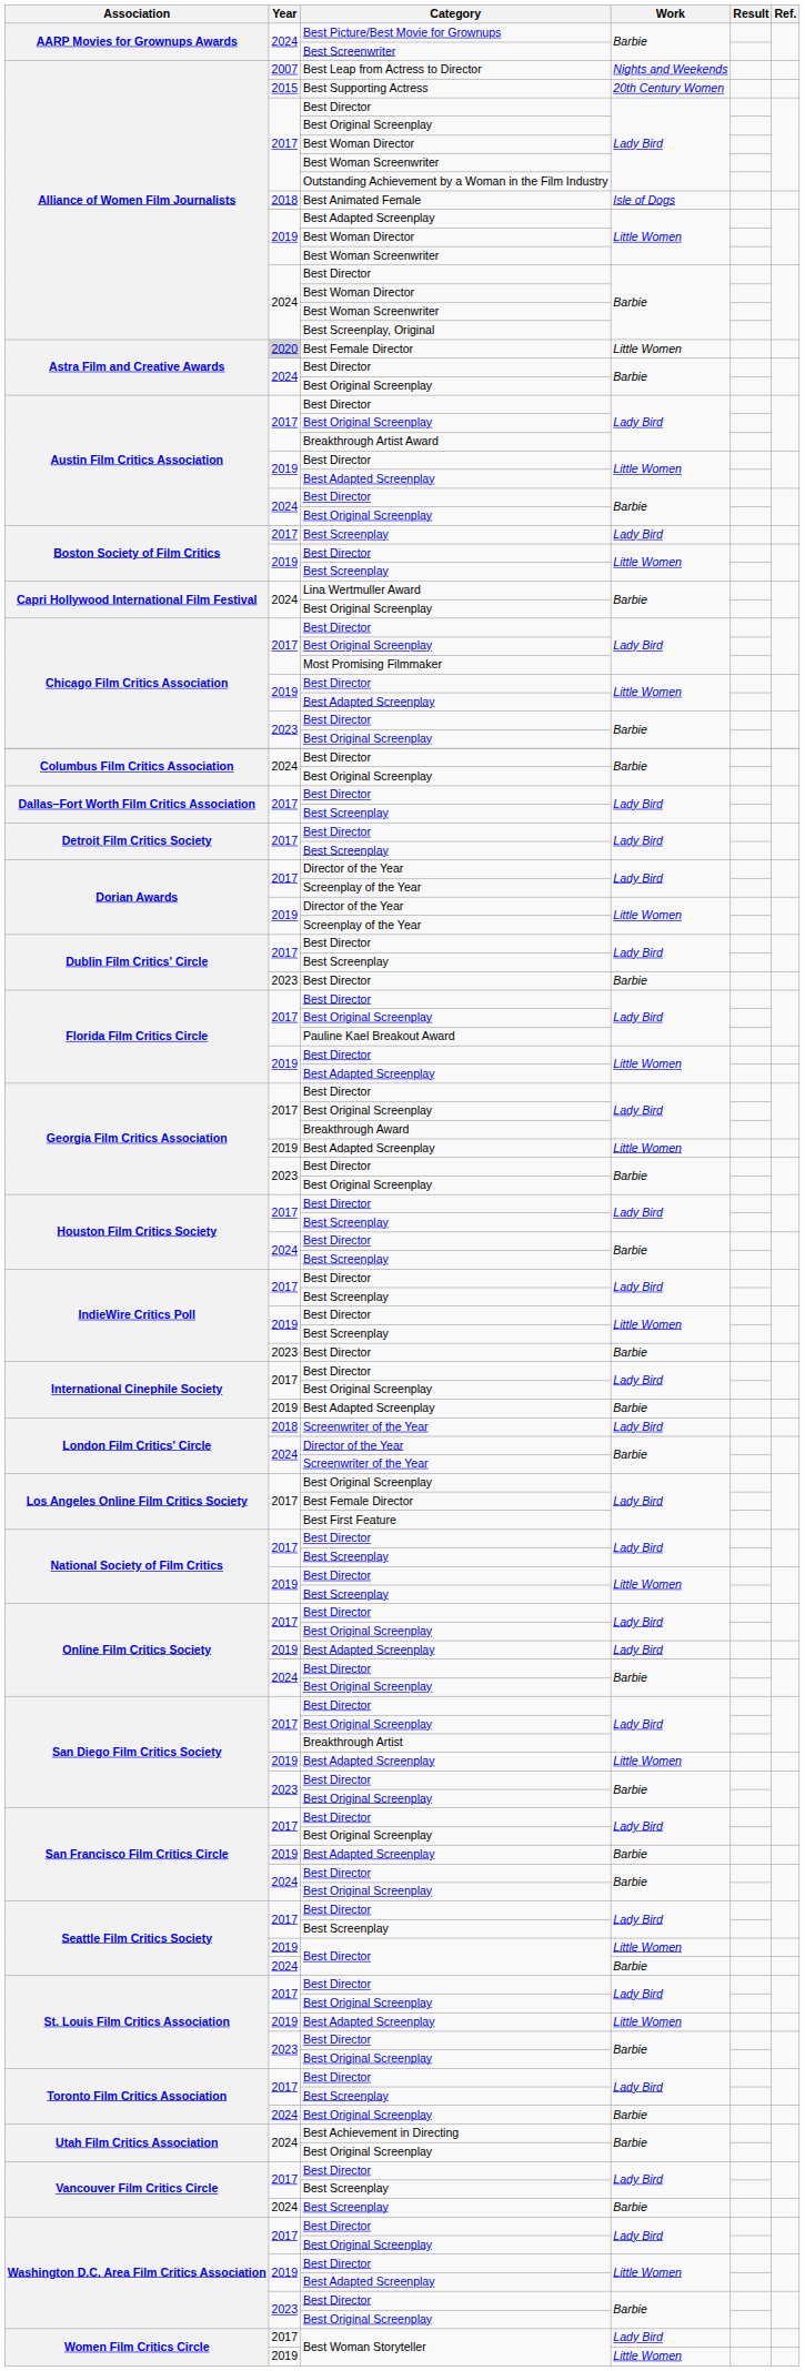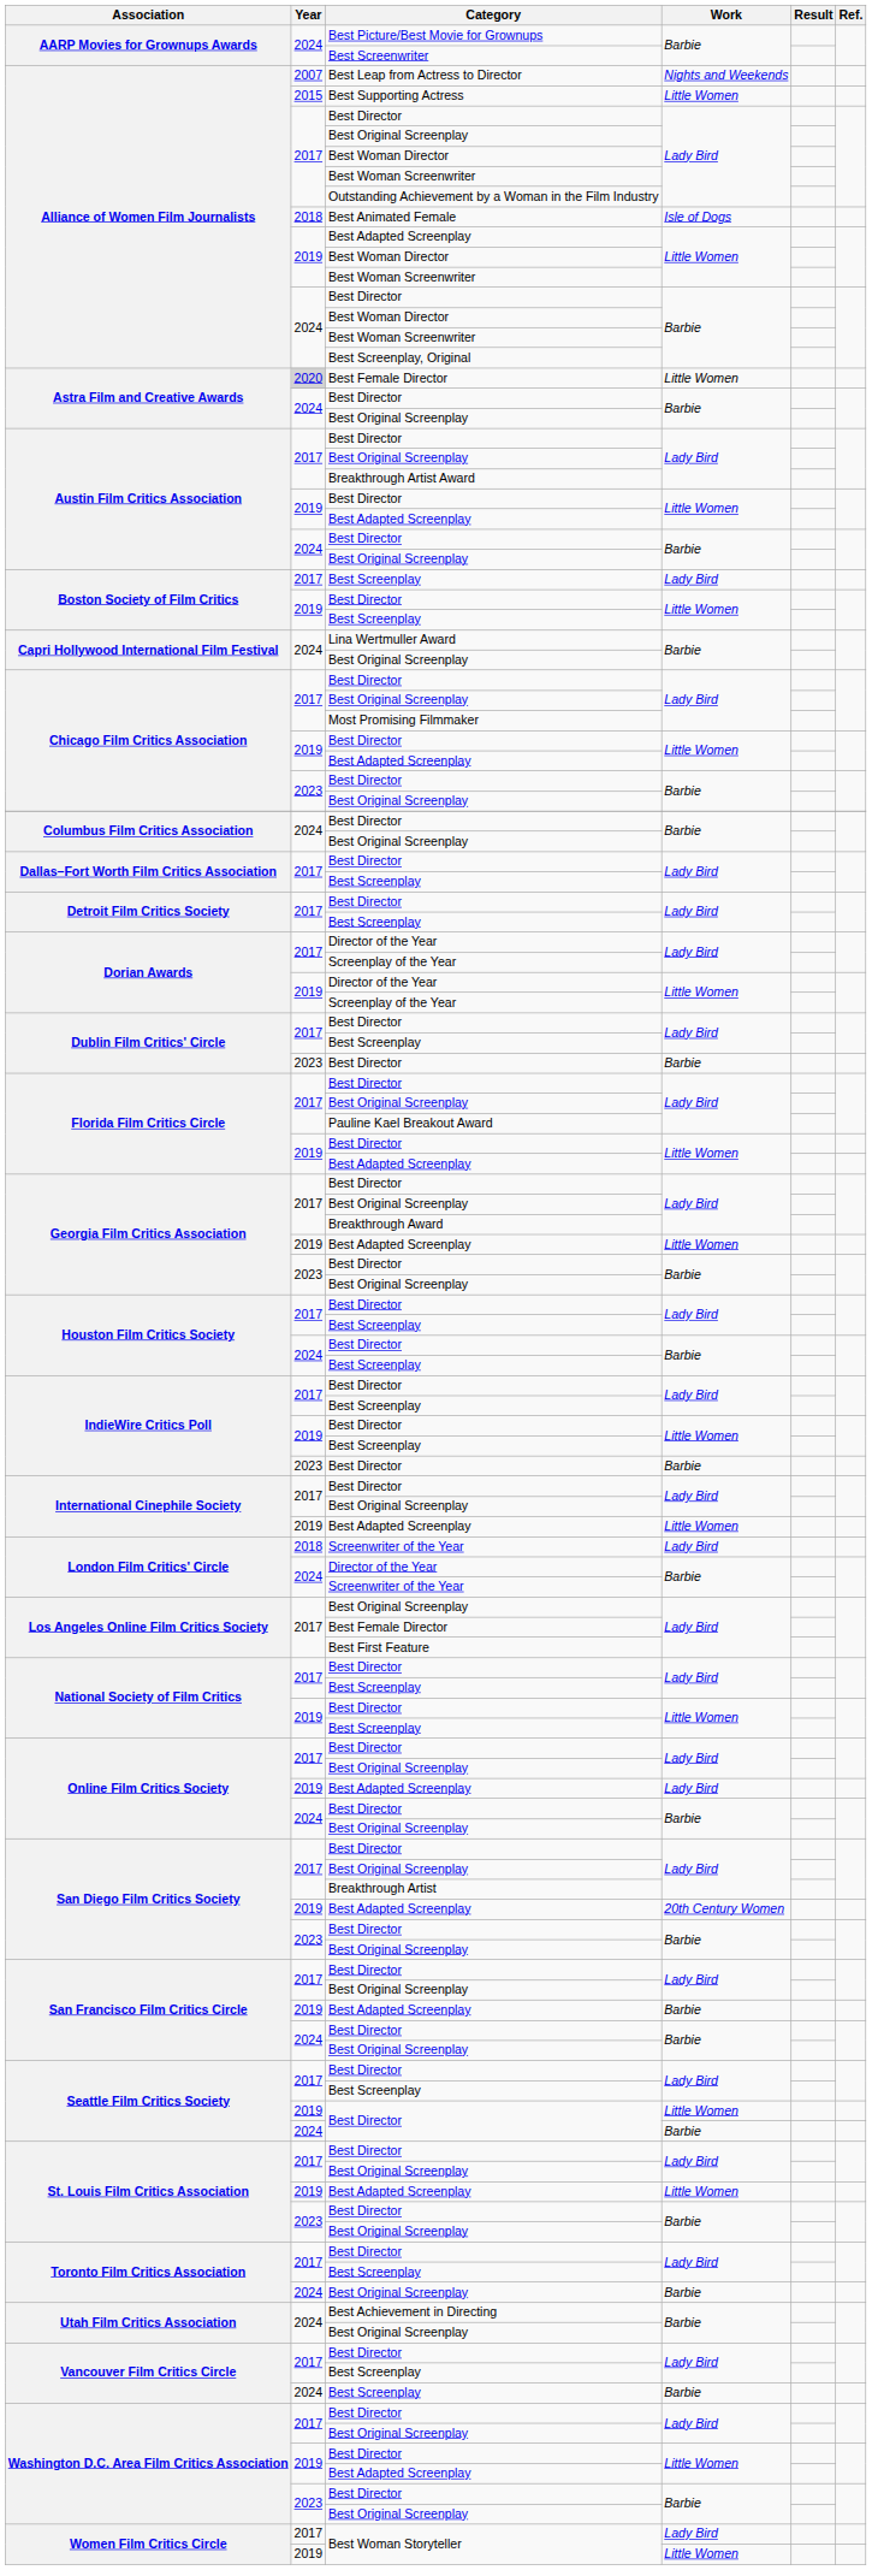 <table class="wikitable">
 <tr>
 <th>Association</th>
 <th>Year</th>
 <th>Category</th>
 <th>Work</th>
 <th>Result</th>
 <th>Ref.</th>
 </tr>
 <tr>
 <th scope="row" rowspan=2><a href='#'>AARP Movies for Grownups Awards</a></th>
 <td rowspan="2"><a href='#'>2024</a></td>
 <td><a href='#'>Best Picture/Best Movie for Grownups</a></td>
 <td rowspan="2"><em>Barbie</em></td>
 <td></td>
 <td rowspan="2" align="center"></td>
 </tr>
 <tr>
 <td><a href='#'>Best Screenwriter</a></td>
 <td></td>
 </tr>
 <tr>
 <th scope="row" rowspan=15><a href='#'>Alliance of Women Film Journalists</a></th>
 <td><a href='#'>2007</a></td>
 <td>Best Leap from Actress to Director</td>
 <td><em><a href='#'>Nights and Weekends</a></em></td>
 <td></td>
 <td style="text-align:center;"></td>
 </tr>
 <tr>
 <td><a href='#'>2015</a></td>
 <td>Best Supporting Actress</td>
-<td><em><a href='#'>20th Century Women</a></em></td>
+<td><em><a href='#'>Little Women</a></em></td>
 <td></td>
 <td style="text-align:center;"></td>
 </tr>
 <tr>
 <td rowspan="5"><a href='#'>2017</a></td>
 <td>Best Director</td>
 <td rowspan="5"><em><a href='#'>Lady Bird</a></em></td>
 <td></td>
 <td style="text-align:center;" rowspan="5"></td>
 </tr>
 <tr>
 <td>Best Original Screenplay</td>
 <td></td>
 </tr>
 <tr>
 <td>Best Woman Director</td>
 <td></td>
 </tr>
 <tr>
 <td>Best Woman Screenwriter</td>
 <td></td>
 </tr>
 <tr>
 <td>Outstanding Achievement by a Woman in the Film Industry</td>
 <td></td>
 </tr>
 <tr>
 <td><a href='#'>2018</a></td>
 <td>Best Animated Female</td>
 <td><em><a href='#'>Isle of Dogs</a></em></td>
 <td></td>
 <td style="text-align:center;"></td>
 </tr>
 <tr>
 <td rowspan="3"><a href='#'>2019</a></td>
 <td>Best Adapted Screenplay</td>
 <td rowspan="3"><em><a href='#'>Little Women</a></em></td>
 <td></td>
 <td style="text-align:center;" rowspan="3"></td>
 </tr>
 <tr>
 <td>Best Woman Director</td>
 <td></td>
 </tr>
 <tr>
 <td>Best Woman Screenwriter</td>
 <td></td>
 </tr>
 <tr>
 <td rowspan="4">2024</td>
 <td>Best Director</td>
 <td rowspan="4"><em>Barbie</em></td>
 <td></td>
 <td rowspan="4" align="center"></td>
 </tr>
 <tr>
 <td>Best Woman Director</td>
 <td></td>
 </tr>
 <tr>
 <td>Best Woman Screenwriter</td>
 <td></td>
 </tr>
 <tr>
 <td>Best Screenplay, Original</td>
 <td></td>
 </tr>
 <tr>
 <th scope="row" rowspan=3><a href='#'>Astra Film and Creative Awards</a></th>
 <td style="background: lightgrey;"><a href='#'>2020</a></td>
 <td>Best Female Director</td>
 <td><em>Little Women</em></td>
 <td></td>
 <td align="center"></td>
 </tr>
 <tr>
 <td rowspan="2"><a href='#'>2024</a></td>
 <td>Best Director</td>
 <td rowspan="2"><em>Barbie</em></td>
 <td></td>
 <td rowspan="2" align="center"></td>
 </tr>
 <tr>
 <td>Best Original Screenplay</td>
 <td></td>
 </tr>
 <tr>
 <th scope="row" rowspan=7><a href='#'>Austin Film Critics Association</a></th>
 <td rowspan="3"><a href='#'>2017</a></td>
 <td>Best Director</td>
 <td rowspan="3"><em><a href='#'>Lady Bird</a></em></td>
 <td></td>
 <td style="text-align:center;" rowspan="3"></td>
 </tr>
 <tr>
 <td><a href='#'>Best Original Screenplay</a></td>
 <td></td>
 </tr>
 <tr>
 <td>Breakthrough Artist Award</td>
 <td></td>
 </tr>
 <tr>
 <td rowspan="2"><a href='#'>2019</a></td>
 <td>Best Director</td>
 <td rowspan="2"><em><a href='#'>Little Women</a></em></td>
 <td></td>
 <td style="text-align:center;" rowspan="2"><br></td>
 </tr>
 <tr>
 <td><a href='#'>Best Adapted Screenplay</a></td>
 <td></td>
 </tr>
 <tr>
 <td rowspan="2"><a href='#'>2024</a></td>
 <td><a href='#'>Best Director</a></td>
 <td rowspan="2"><em>Barbie</em></td>
 <td></td>
 <td rowspan="2" align="center"></td>
 </tr>
 <tr>
 <td><a href='#'>Best Original Screenplay</a></td>
 <td></td>
 </tr>
 <tr>
 <th scope="row" rowspan=3><a href='#'>Boston Society of Film Critics</a></th>
 <td><a href='#'>2017</a></td>
 <td><a href='#'>Best Screenplay</a></td>
 <td><em><a href='#'>Lady Bird</a></em></td>
 <td></td>
 <td rowspan="1" style="text-align:center;"></td>
 </tr>
 <tr>
 <td rowspan="2"><a href='#'>2019</a></td>
 <td><a href='#'>Best Director</a></td>
 <td rowspan="2"><em><a href='#'>Little Women</a></em></td>
 <td></td>
 <td rowspan="2" style="text-align:center;"><br></td>
 </tr>
 <tr>
 <td><a href='#'>Best Screenplay</a></td>
 <td></td>
 </tr>
 <tr>
 <th scope="row" rowspan=2><a href='#'>Capri Hollywood International Film Festival</a></th>
 <td rowspan="2">2024</td>
 <td>Lina Wertmuller Award</td>
 <td rowspan="2"><em>Barbie</em></td>
 <td></td>
 <td style="text-align:center;" rowspan="2"><br></td>
 </tr>
 <tr>
 <td>Best Original Screenplay</td>
 <td></td>
 </tr>
 <tr>
 <th scope="row" rowspan=7><a href='#'>Chicago Film Critics Association</a></th>
 <td rowspan="3"><a href='#'>2017</a></td>
 <td><a href='#'>Best Director</a></td>
 <td rowspan="3"><em><a href='#'>Lady Bird</a></em></td>
 <td></td>
 <td rowspan="3" style="text-align:center;"></td>
 </tr>
 <tr>
 <td><a href='#'>Best Original Screenplay</a></td>
 <td></td>
 </tr>
 <tr>
 <td>Most Promising Filmmaker</td>
 <td></td>
 </tr>
 <tr>
 <td rowspan="2"><a href='#'>2019</a></td>
 <td><a href='#'>Best Director</a></td>
 <td rowspan="2"><em><a href='#'>Little Women</a></em></td>
 <td></td>
 <td rowspan="2" style="text-align:center;"><br></td>
 </tr>
 <tr>
 <td><a href='#'>Best Adapted Screenplay</a></td>
 <td></td>
 </tr>
 <tr>
 <td rowspan="2"><a href='#'>2023</a></td>
 <td><a href='#'>Best Director</a></td>
 <td rowspan="2"><em>Barbie</em></td>
 <td></td>
 <td rowspan="2" align="center"></td>
 </tr>
 <tr>
 <td><a href='#'>Best Original Screenplay</a></td>
 <td></td>
 </tr>
 <tr>
 </tr>
 <tr>
 <th scope="row" rowspan=2><a href='#'>Columbus Film Critics Association</a></th>
 <td rowspan="2">2024</td>
 <td>Best Director</td>
 <td rowspan="2"><em>Barbie</em></td>
 <td></td>
 <td rowspan="2" style="text-align:center;"></td>
 </tr>
 <tr>
 <td>Best Original Screenplay</td>
 <td></td>
 </tr>
 <tr>
 <th scope="row" rowspan=2><a href='#'>Dallas–Fort Worth Film Critics Association</a></th>
 <td rowspan="2"><a href='#'>2017</a></td>
 <td><a href='#'>Best Director</a></td>
 <td rowspan="2"><em><a href='#'>Lady Bird</a></em></td>
 <td></td>
 <td rowspan="2" style="text-align:center;"></td>
 </tr>
 <tr>
 <td><a href='#'>Best Screenplay</a></td>
 <td></td>
 </tr>
 <tr>
 <th scope="row" rowspan=2><a href='#'>Detroit Film Critics Society</a></th>
 <td rowspan="2"><a href='#'>2017</a></td>
 <td><a href='#'>Best Director</a></td>
 <td rowspan="2"><em><a href='#'>Lady Bird</a></em></td>
 <td></td>
 <td style="text-align:center;" rowspan="2"></td>
 </tr>
 <tr>
 <td><a href='#'>Best Screenplay</a></td>
 <td></td>
 </tr>
 <tr>
 <th scope="row" rowspan=4><a href='#'>Dorian Awards</a></th>
 <td rowspan="2"><a href='#'>2017</a></td>
 <td>Director of the Year</td>
 <td rowspan="2"><em><a href='#'>Lady Bird</a></em></td>
 <td></td>
 <td align="center" rowspan="2"></td>
 </tr>
 <tr>
 <td>Screenplay of the Year</td>
 <td></td>
 </tr>
 <tr>
 <td rowspan="2"><a href='#'>2019</a></td>
 <td>Director of the Year</td>
 <td rowspan="2"><em><a href='#'>Little Women</a></em></td>
 <td></td>
 <td align="center" rowspan="2"></td>
 </tr>
 <tr>
 <td>Screenplay of the Year</td>
 <td></td>
 </tr>
 <tr>
 <th scope="row" rowspan=3><a href='#'>Dublin Film Critics' Circle</a></th>
 <td rowspan="2"><a href='#'>2017</a></td>
 <td>Best Director</td>
 <td rowspan="2"><em><a href='#'>Lady Bird</a></em></td>
 <td></td>
 <td align="center" rowspan="2"></td>
 </tr>
 <tr>
 <td>Best Screenplay</td>
 <td></td>
 </tr>
 <tr>
 <td>2023</td>
 <td>Best Director</td>
 <td><em>Barbie</em></td>
 <td></td>
 <td align="center"></td>
 </tr>
 <tr>
 <th scope="row" rowspan=5><a href='#'>Florida Film Critics Circle</a></th>
 <td rowspan="3"><a href='#'>2017</a></td>
 <td><a href='#'>Best Director</a></td>
 <td rowspan="3"><em><a href='#'>Lady Bird</a></em></td>
 <td></td>
 <td rowspan="3"></td>
 </tr>
 <tr>
 <td><a href='#'>Best Original Screenplay</a></td>
 <td></td>
 </tr>
 <tr>
 <td>Pauline Kael Breakout Award</td>
 <td></td>
 </tr>
 <tr>
 <td rowspan="2"><a href='#'>2019</a></td>
 <td><a href='#'>Best Director</a></td>
 <td rowspan="2"><em><a href='#'>Little Women</a></em></td>
 <td></td>
 <td style="text-align:center;"></td>
 </tr>
 <tr>
 <td><a href='#'>Best Adapted Screenplay</a></td>
 <td></td>
 <td style="text-align:center;"></td>
 </tr>
 <tr>
 <th scope="row" rowspan=6><a href='#'>Georgia Film Critics Association</a></th>
 <td rowspan="3">2017</td>
 <td>Best Director</td>
 <td rowspan="3"><em><a href='#'>Lady Bird</a></em></td>
 <td></td>
 <td rowspan="3" style="text-align:center;"></td>
 </tr>
 <tr>
 <td>Best Original Screenplay</td>
 <td></td>
 </tr>
 <tr>
 <td>Breakthrough Award</td>
 <td></td>
 </tr>
 <tr>
 <td>2019</td>
 <td>Best Adapted Screenplay</td>
 <td><em><a href='#'>Little Women</a></em></td>
 <td></td>
 <td style="text-align:center;"></td>
 </tr>
 <tr>
 <td rowspan="2">2023</td>
 <td>Best Director</td>
 <td rowspan="2"><em>Barbie</em></td>
 <td></td>
 <td rowspan="2"  style="text-align:center;"></td>
 </tr>
 <tr>
 <td>Best Original Screenplay</td>
 <td></td>
 </tr>
 <tr>
 <th scope="row" rowspan=4><a href='#'>Houston Film Critics Society</a></th>
 <td rowspan="2"><a href='#'>2017</a></td>
 <td><a href='#'>Best Director</a></td>
 <td rowspan="2"><em><a href='#'>Lady Bird</a></em></td>
 <td></td>
 <td style="text-align:center;" rowspan="2"></td>
 </tr>
 <tr>
 <td><a href='#'>Best Screenplay</a></td>
 <td></td>
 </tr>
 <tr>
 <td rowspan="2"><a href='#'>2024</a></td>
 <td><a href='#'>Best Director</a></td>
 <td rowspan="2"><em>Barbie</em></td>
 <td></td>
 <td rowspan="2" align="center"><br></td>
 </tr>
 <tr>
 <td><a href='#'>Best Screenplay</a></td>
 <td></td>
 </tr>
 <tr>
 <th scope="row" rowspan=5><a href='#'>IndieWire Critics Poll</a></th>
 <td rowspan="2"><a href='#'>2017</a></td>
 <td>Best Director</td>
 <td rowspan="2"><em><a href='#'>Lady Bird</a></em></td>
 <td></td>
 <td rowspan="2" align="center"></td>
 </tr>
 <tr>
 <td>Best Screenplay</td>
 <td></td>
 </tr>
 <tr>
 <td rowspan="2"><a href='#'>2019</a></td>
 <td>Best Director</td>
 <td rowspan="2"><em><a href='#'>Little Women</a></em></td>
 <td></td>
 <td rowspan="2" align="center"></td>
 </tr>
 <tr>
 <td>Best Screenplay</td>
 <td></td>
 </tr>
 <tr>
 <td>2023</td>
 <td>Best Director</td>
 <td><em>Barbie</em></td>
 <td></td>
 <td align="center"></td>
 </tr>
 <tr>
 <th scope="row" rowspan=3><a href='#'>International Cinephile Society</a></th>
 <td rowspan="2">2017</td>
 <td>Best Director</td>
 <td rowspan="2"><em><a href='#'>Lady Bird</a></em></td>
 <td></td>
 <td rowspan="2" align="center"></td>
 </tr>
 <tr>
 <td>Best Original Screenplay</td>
 <td></td>
 </tr>
 <tr>
 <td>2019</td>
 <td>Best Adapted Screenplay</td>
-<td><em>Barbie</em></td>
+<td><em><a href='#'>Little Women</a></em></td>
 <td></td>
 <td rowspan="1" align="center"></td>
 </tr>
 <tr>
 <th scope="row" rowspan=3><a href='#'>London Film Critics' Circle</a></th>
 <td><a href='#'>2018</a></td>
 <td><a href='#'>Screenwriter of the Year</a></td>
 <td><em><a href='#'>Lady Bird</a></em></td>
 <td></td>
 <td style="text-align:center;"></td>
 </tr>
 <tr>
 <td rowspan="2"><a href='#'>2024</a></td>
 <td><a href='#'>Director of the Year</a></td>
 <td rowspan="2"><em>Barbie</em></td>
 <td></td>
 <td rowspan="2" align="center"></td>
 </tr>
 <tr>
 <td><a href='#'>Screenwriter of the Year</a></td>
 <td></td>
 </tr>
 <tr>
 <th scope="row" rowspan=3><a href='#'>Los Angeles Online Film Critics Society</a></th>
 <td rowspan="3">2017</td>
 <td>Best Original Screenplay</td>
 <td rowspan="3"><em><a href='#'>Lady Bird</a></em></td>
 <td></td>
 <td rowspan="3" style="text-align:center;"></td>
 </tr>
 <tr>
 <td>Best Female Director</td>
 <td></td>
 </tr>
 <tr>
 <td>Best First Feature</td>
 <td></td>
 </tr>
 <tr>
 <th scope="row" rowspan=4><a href='#'>National Society of Film Critics</a></th>
 <td rowspan="2"><a href='#'>2017</a></td>
 <td><a href='#'>Best Director</a></td>
 <td rowspan="2"><em><a href='#'>Lady Bird</a></em></td>
 <td></td>
 <td rowspan="2" style="text-align:center;"></td>
 </tr>
 <tr>
 <td><a href='#'>Best Screenplay</a></td>
 <td></td>
 </tr>
 <tr>
 <td rowspan="2"><a href='#'>2019</a></td>
 <td><a href='#'>Best Director</a></td>
 <td rowspan="2"><em><a href='#'>Little Women</a></em></td>
 <td></td>
 <td rowspan="2" style="text-align:center;"></td>
 </tr>
 <tr>
 <td><a href='#'>Best Screenplay</a></td>
 <td></td>
 </tr>
 <tr>
 <th scope="row" rowspan=5><a href='#'>Online Film Critics Society</a></th>
 <td rowspan="2"><a href='#'>2017</a></td>
 <td><a href='#'>Best Director</a></td>
 <td rowspan="2"><em><a href='#'>Lady Bird</a></em></td>
 <td></td>
 <td rowspan="2" style="text-align:center;"></td>
 </tr>
 <tr>
 <td><a href='#'>Best Original Screenplay</a></td>
 <td></td>
 </tr>
 <tr>
 <td><a href='#'>2019</a></td>
 <td><a href='#'>Best Adapted Screenplay</a></td>
 <td><em><a href='#'>Lady Bird</a></em></td>
 <td></td>
 <td style="text-align:center;"></td>
 </tr>
 <tr>
 <td rowspan="2"><a href='#'>2024</a></td>
 <td><a href='#'>Best Director</a></td>
 <td rowspan="2"><em>Barbie</em></td>
 <td></td>
 <td rowspan="2" align="center"><br></td>
 </tr>
 <tr>
 <td><a href='#'>Best Original Screenplay</a></td>
 <td></td>
 </tr>
 <tr>
 <th scope="row" rowspan=6><a href='#'>San Diego Film Critics Society</a></th>
 <td rowspan="3"><a href='#'>2017</a></td>
 <td><a href='#'>Best Director</a></td>
 <td rowspan="3"><em><a href='#'>Lady Bird</a></em></td>
 <td></td>
 <td rowspan="3" style="text-align:center;"></td>
 </tr>
 <tr>
 <td><a href='#'>Best Original Screenplay</a></td>
 <td></td>
 </tr>
 <tr>
 <td>Breakthrough Artist</td>
 <td></td>
 </tr>
 <tr>
 <td><a href='#'>2019</a></td>
 <td><a href='#'>Best Adapted Screenplay</a></td>
-<td><em><a href='#'>Little Women</a></em></td>
+<td><em><a href='#'>20th Century Women</a></em></td>
 <td></td>
 <td style="text-align:center;"></td>
 </tr>
 <tr>
 <td rowspan="2"><a href='#'>2023</a></td>
 <td><a href='#'>Best Director</a></td>
 <td rowspan="2"><em>Barbie</em></td>
 <td></td>
 <td rowspan="2" align="center"></td>
 </tr>
 <tr>
 <td><a href='#'>Best Original Screenplay</a></td>
 <td></td>
 </tr>
 <tr>
 <th scope="row" rowspan=5><a href='#'>San Francisco Film Critics Circle</a></th>
 <td rowspan="2"><a href='#'>2017</a></td>
 <td><a href='#'>Best Director</a></td>
 <td rowspan="2"><em><a href='#'>Lady Bird</a></em></td>
 <td></td>
 <td rowspan="2" style="text-align:center;"></td>
 </tr>
 <tr>
 <td>Best Original Screenplay</td>
 <td></td>
 </tr>
 <tr>
 <td><a href='#'>2019</a></td>
 <td><a href='#'>Best Adapted Screenplay</a></td>
 <td><em>Barbie</em></td>
 <td></td>
 <td rowspan="1" style="text-align:center;"></td>
 </tr>
 <tr>
 <td rowspan="2"><a href='#'>2024</a></td>
 <td><a href='#'>Best Director</a></td>
 <td rowspan="2"><em>Barbie</em></td>
 <td></td>
 <td rowspan="2" align="center"></td>
 </tr>
 <tr>
 <td><a href='#'>Best Original Screenplay</a></td>
 <td></td>
 </tr>
 <tr>
 <th scope="row" rowspan=4><a href='#'>Seattle Film Critics Society</a></th>
 <td rowspan="2"><a href='#'>2017</a></td>
 <td><a href='#'>Best Director</a></td>
 <td rowspan="2"><em><a href='#'>Lady Bird</a></em></td>
 <td></td>
 <td align="center" rowspan="2"></td>
 </tr>
 <tr>
 <td>Best Screenplay</td>
 <td></td>
 </tr>
 <tr>
 <td><a href='#'>2019</a></td>
 <td rowspan="2"><a href='#'>Best Director</a></td>
 <td><em><a href='#'>Little Women</a></em></td>
 <td></td>
 <td align="center" rowspan="1"></td>
 </tr>
 <tr>
 <td><a href='#'>2024</a></td>
 <td><em>Barbie</em></td>
 <td></td>
 <td align="center"></td>
 </tr>
 <tr>
 <th scope="row" rowspan=5><a href='#'>St. Louis Film Critics Association</a></th>
 <td rowspan="2"><a href='#'>2017</a></td>
 <td><a href='#'>Best Director</a></td>
 <td rowspan="2"><em><a href='#'>Lady Bird</a></em></td>
 <td></td>
 <td rowspan="2" style="text-align:center;"><br></td>
 </tr>
 <tr>
 <td><a href='#'>Best Original Screenplay</a></td>
 <td></td>
 </tr>
 <tr>
 <td><a href='#'>2019</a></td>
 <td><a href='#'>Best Adapted Screenplay</a></td>
 <td><em><a href='#'>Little Women</a></em></td>
 <td></td>
 <td style="text-align:center;"></td>
 </tr>
 <tr>
 <td rowspan="2"><a href='#'>2023</a></td>
 <td><a href='#'>Best Director</a></td>
 <td rowspan="2"><em>Barbie</em></td>
 <td></td>
 <td rowspan="2" align="center"></td>
 </tr>
 <tr>
 <td><a href='#'>Best Original Screenplay</a></td>
 <td></td>
 </tr>
 <tr>
 <th scope="row" rowspan=3><a href='#'>Toronto Film Critics Association</a></th>
 <td rowspan="2"><a href='#'>2017</a></td>
 <td><a href='#'>Best Director</a></td>
 <td rowspan="2"><em><a href='#'>Lady Bird</a></em></td>
 <td></td>
 <td style="text-align:center;" rowspan="2"></td>
 </tr>
 <tr>
 <td><a href='#'>Best Screenplay</a></td>
 <td></td>
 </tr>
 <tr>
 <td><a href='#'>2024</a></td>
 <td><a href='#'>Best Original Screenplay</a></td>
 <td><em>Barbie</em></td>
 <td></td>
 <td style="text-align:center;"></td>
 </tr>
 <tr>
 <th scope="row" rowspan=2><a href='#'>Utah Film Critics Association</a></th>
 <td rowspan="2">2024</td>
 <td>Best Achievement in Directing</td>
 <td rowspan="2"><em>Barbie</em></td>
 <td></td>
 <td rowspan="2" align="center"></td>
 </tr>
 <tr>
 <td>Best Original Screenplay</td>
 <td></td>
 </tr>
 <tr>
 <th scope="row" rowspan=3><a href='#'>Vancouver Film Critics Circle</a></th>
 <td rowspan="2"><a href='#'>2017</a></td>
 <td><a href='#'>Best Director</a></td>
 <td rowspan="2"><em><a href='#'>Lady Bird</a></em></td>
 <td></td>
 <td style="text-align:center;" rowspan="2"></td>
 </tr>
 <tr>
 <td>Best Screenplay</td>
 <td></td>
 </tr>
 <tr>
 <td>2024</td>
 <td><a href='#'>Best Screenplay</a></td>
 <td><em>Barbie</em></td>
 <td></td>
 <td align="center"></td>
 </tr>
 <tr>
 <th scope="row" rowspan=6><a href='#'>Washington D.C. Area Film Critics Association</a></th>
 <td rowspan="2"><a href='#'>2017</a></td>
 <td><a href='#'>Best Director</a></td>
 <td rowspan="2"><em><a href='#'>Lady Bird</a></em></td>
 <td></td>
 <td style="text-align:center;" rowspan="2"></td>
 </tr>
 <tr>
 <td><a href='#'>Best Original Screenplay</a></td>
 <td></td>
 </tr>
 <tr>
 <td rowspan="2"><a href='#'>2019</a></td>
 <td><a href='#'>Best Director</a></td>
 <td rowspan="2"><em><a href='#'>Little Women</a></em></td>
 <td></td>
 <td style="text-align:center;" rowspan="2"></td>
 </tr>
 <tr>
 <td><a href='#'>Best Adapted Screenplay</a></td>
 <td></td>
 </tr>
 <tr>
 <td rowspan="2"><a href='#'>2023</a></td>
 <td><a href='#'>Best Director</a></td>
 <td rowspan="2"><em>Barbie</em></td>
 <td></td>
 <td style="text-align:center;" rowspan="2"></td>
 </tr>
 <tr>
 <td><a href='#'>Best Original Screenplay</a></td>
 <td></td>
 </tr>
 <tr>
 <th scope="row" rowspan=2><a href='#'>Women Film Critics Circle</a></th>
 <td>2017</td>
 <td rowspan="2">Best Woman Storyteller</td>
 <td><em><a href='#'>Lady Bird</a></em></td>
 <td></td>
 <td style="text-align:center;"></td>
 </tr>
 <tr>
 <td>2019</td>
 <td><em><a href='#'>Little Women</a></em></td>
 <td></td>
 <td style="text-align:center;"></td>
 </tr>
 </table>
